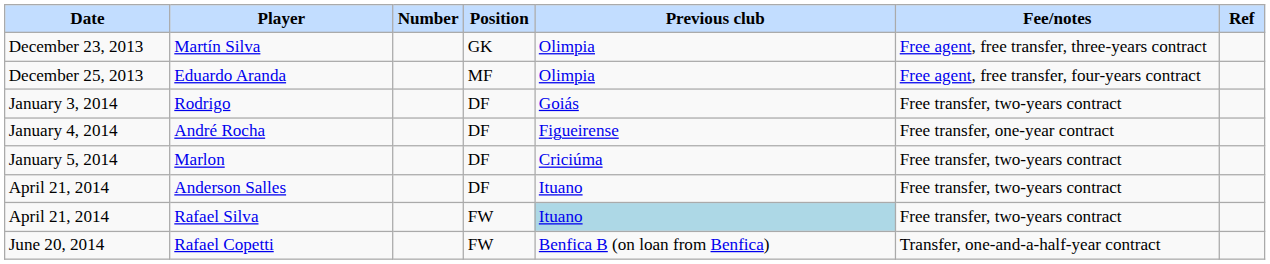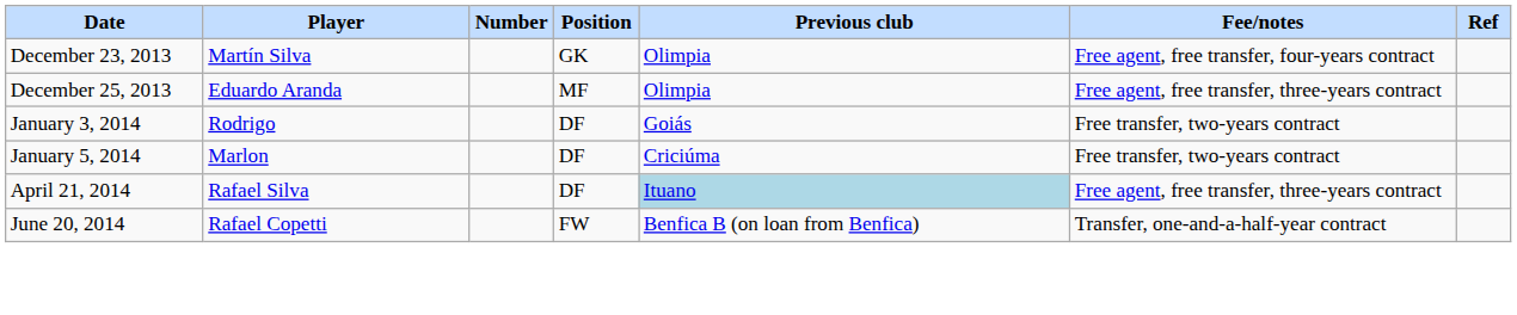 <table class="wikitable" style="text-align:left; font-size:85%;">
 <tr>
 <th style="background:#c2ddff; width:125px;">Date</th>
 <th style="background:#c2ddff; width:170px;">Player</th>
 <th style="background:#c2ddff; width:50px;">Number</th>
 <th style="background:#c2ddff; width:50px;">Position</th>
 <th style="background:#c2ddff; width:280px;">Previous club</th>
 <th style="background:#c2ddff; width:250px;">Fee/notes</th>
 <th style="background:#c2ddff; width:30px;">Ref</th>
 </tr>
 <tr>
 <td>December 23, 2013</td>
 <td> <a href='#'>Martín Silva</a></td>
 <td></td>
 <td>GK</td>
 <td> <a href='#'>Olimpia</a></td>
-<td><a href='#'>Free agent</a>, free transfer, three-years contract</td>
+<td><a href='#'>Free agent</a>, free transfer, four-years contract</td>
 <td></td>
 </tr>
 <tr>
 <td>December 25, 2013</td>
 <td> <a href='#'>Eduardo Aranda</a></td>
 <td></td>
 <td>MF</td>
 <td> <a href='#'>Olimpia</a></td>
-<td><a href='#'>Free agent</a>, free transfer, four-years contract</td>
+<td><a href='#'>Free agent</a>, free transfer, three-years contract</td>
 <td></td>
 </tr>
 <tr>
 <td>January 3, 2014</td>
 <td> <a href='#'>Rodrigo</a></td>
 <td></td>
 <td>DF</td>
 <td> <a href='#'>Goiás</a></td>
 <td>Free transfer, two-years contract</td>
-<td></td>
-</tr>
-<tr>
-<td>January 4, 2014</td>
-<td> <a href='#'>André Rocha</a></td>
-<td></td>
-<td>DF</td>
-<td> <a href='#'>Figueirense</a></td>
-<td>Free transfer, one-year contract</td>
 <td></td>
 </tr>
 <tr>
 <td>January 5, 2014</td>
 <td> <a href='#'>Marlon</a></td>
 <td></td>
 <td>DF</td>
 <td> <a href='#'>Criciúma</a></td>
 <td>Free transfer, two-years contract</td>
 <td></td>
 </tr>
 <tr>
 <td>April 21, 2014</td>
-<td> <a href='#'>Anderson Salles</a></td>
+<td> <a href='#'>Rafael Silva</a></td>
 <td></td>
 <td>DF</td>
-<td> <a href='#'>Ituano</a></td>
-<td>Free transfer, two-years contract</td>
-<td></td>
-</tr>
-<tr>
-<td>April 21, 2014</td>
-<td> <a href='#'>Rafael Silva</a></td>
-<td></td>
-<td>FW</td>
 <td style="background: lightblue;"> <a href='#'>Ituano</a></td>
-<td>Free transfer, two-years contract</td>
+<td><a href='#'>Free agent</a>, free transfer, three-years contract</td>
 <td></td>
 </tr>
 <tr>
 <td>June 20, 2014</td>
 <td> <a href='#'>Rafael Copetti</a></td>
 <td></td>
 <td>FW</td>
 <td> <a href='#'>Benfica B</a> (on loan from <a href='#'>Benfica</a>)</td>
 <td>Transfer, one-and-a-half-year contract</td>
 <td></td>
 </tr>
 </table>
